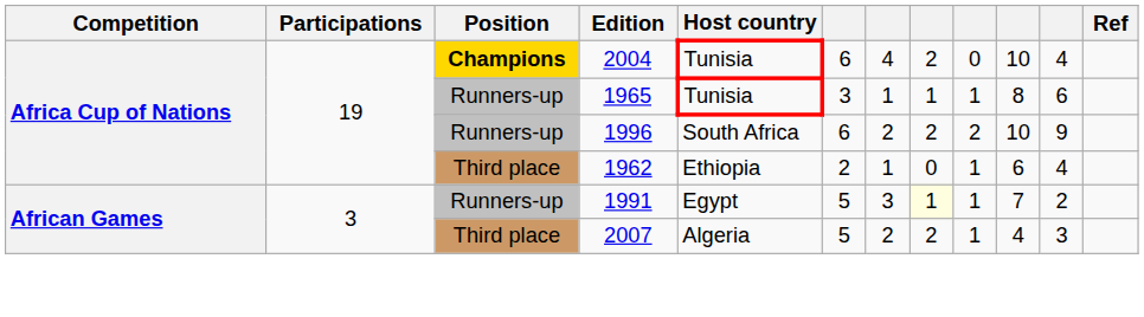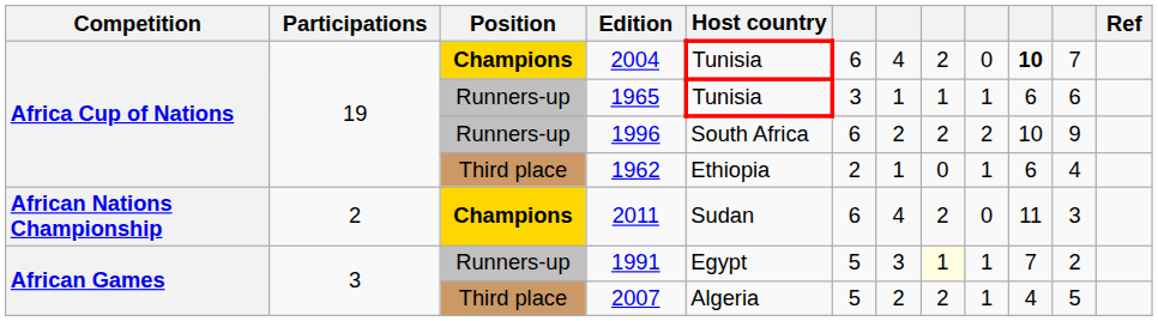 <table class="wikitable" style="text-align: center; width:95%">
 <tr>
 <th width="18%">Competition</th>
 <th width="5%">Participations</th>
 <th width="5%">Position</th>
 <th width="5%">Edition</th>
 <th width="10%">Host country</th>
 <th width="3%"></th>
 <th width="3%"></th>
 <th width="3%"></th>
 <th width="3%"></th>
 <th width="3%"></th>
 <th width="3%"></th>
 <th width="3%">Ref</th>
 </tr>
 <tr>
 <th rowspan="4" style="text-align:left"><a href='#'>Africa Cup of Nations</a></th>
 <td rowspan="4">19</td>
 <td style="background:gold;"><strong>Champions</strong></td>
 <td><a href='#'>2004</a></td>
 <td align="left" style="border:3px solid red;"> Tunisia</td>
 <td>6</td>
 <td>4</td>
 <td>2</td>
 <td>0</td>
-<td>10</td>
-<td>4</td>
+<td><strong>10</strong></td>
+<td>7</td>
 <td></td>
 </tr>
 <tr>
 <td style="background:silver;">Runners-up</td>
 <td><a href='#'>1965</a></td>
 <td align="left" style="border:3px solid red;"> Tunisia</td>
 <td>3</td>
 <td>1</td>
 <td>1</td>
 <td>1</td>
-<td>8</td>
+<td>6</td>
 <td>6</td>
 <td></td>
 </tr>
 <tr>
 <td style="background:silver;">Runners-up</td>
 <td><a href='#'>1996</a></td>
 <td align="left"> South Africa</td>
 <td>6</td>
 <td>2</td>
 <td>2</td>
 <td>2</td>
 <td>10</td>
 <td>9</td>
 <td></td>
 </tr>
 <tr>
 <td style="background:#c96;">Third place</td>
 <td><a href='#'>1962</a></td>
 <td align="left"> Ethiopia</td>
 <td>2</td>
 <td>1</td>
 <td>0</td>
 <td>1</td>
 <td>6</td>
 <td>4</td>
 <td></td>
 </tr>
 <tr>
+<th style="text-align:left;"><a href='#'>African Nations Championship</a></th>
+<td>2</td>
+<td style="background:gold;"><strong>Champions</strong></td>
+<td><a href='#'>2011</a></td>
+<td align="left"> Sudan</td>
+<td>6</td>
+<td>4</td>
+<td>2</td>
+<td>0</td>
+<td>11</td>
+<td>3</td>
+<td></td>
+</tr>
+<tr>
 <th rowspan="2" style="text-align:left"><a href='#'>African Games</a></th>
 <td rowspan="2">3</td>
 <td style="background:silver;">Runners-up</td>
 <td><a href='#'>1991</a></td>
 <td align="left"> Egypt</td>
 <td>5</td>
 <td>3</td>
 <td style="background: lightyellow;">1</td>
 <td>1</td>
 <td>7</td>
 <td>2</td>
 <td></td>
 </tr>
 <tr>
 <td style="background:#c96;">Third place</td>
 <td><a href='#'>2007</a></td>
 <td align="left"> Algeria</td>
 <td>5</td>
 <td>2</td>
 <td>2</td>
 <td>1</td>
 <td>4</td>
-<td>3</td>
+<td>5</td>
 <td></td>
 </tr>
 </table>
